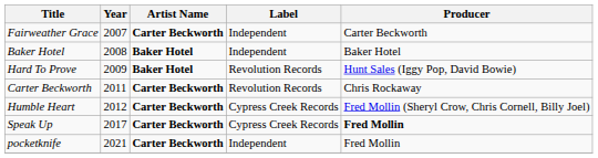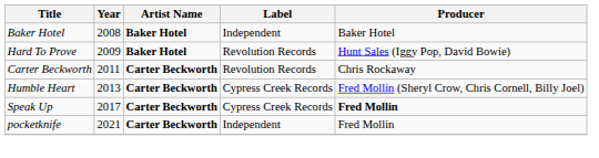 <table class="wikitable" border="1">
 <tr>
 <th>Title</th>
 <th>Year</th>
 <th>Artist Name</th>
 <th>Label</th>
 <th>Producer</th>
-</tr>
-<tr>
-<td><em>Fairweather Grace</em></td>
-<td>2007</td>
-<td><strong>Carter Beckworth</strong></td>
-<td>Independent</td>
-<td>Carter Beckworth</td>
 </tr>
 <tr>
 <td><em>Baker Hotel</em></td>
 <td>2008</td>
 <td><strong>Baker Hotel</strong></td>
 <td>Independent</td>
 <td>Baker Hotel</td>
 </tr>
 <tr>
 <td><em>Hard To Prove</em></td>
 <td>2009</td>
 <td><strong>Baker Hotel</strong></td>
 <td>Revolution Records</td>
 <td><a href='#'>Hunt Sales</a> (Iggy Pop, David Bowie)</td>
 </tr>
 <tr>
 <td><em>Carter Beckworth</em></td>
 <td>2011</td>
 <td><strong>Carter Beckworth</strong></td>
 <td>Revolution Records</td>
 <td>Chris Rockaway</td>
 </tr>
 <tr>
 <td><em>Humble Heart</em></td>
-<td>2012</td>
+<td>2013</td>
 <td><strong>Carter Beckworth</strong></td>
 <td>Cypress Creek Records</td>
 <td><a href='#'>Fred Mollin</a> (Sheryl Crow, Chris Cornell, Billy Joel)</td>
 </tr>
 <tr>
 <td><em>Speak Up</em></td>
 <td>2017</td>
 <td><strong>Carter Beckworth</strong></td>
 <td>Cypress Creek Records</td>
 <td><strong>Fred Mollin</strong></td>
 </tr>
 <tr>
 <td><em>pocketknife</em></td>
 <td>2021</td>
 <td><strong>Carter Beckworth</strong></td>
 <td>Independent</td>
 <td>Fred Mollin</td>
 </tr>
 <tr>
 </tr>
 </table>
